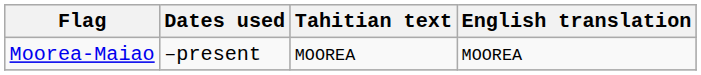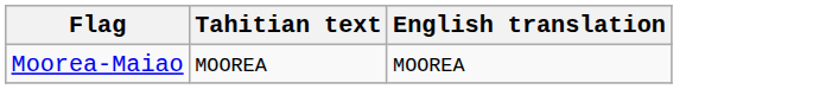 <table class="wikitable sortable noresize">
 <tr>
 <th>Flag</th>
-<th>Dates used</th>
 <th>Tahitian text</th>
 <th>English translation</th>
 </tr>
 <tr>
 <td> <a href='#'>Moorea-Maiao</a></td>
-<td>–present</td>
 <td><small>MOOREA</small></td>
 <td><small>MOOREA</small></td>
 </tr>
 </table>
